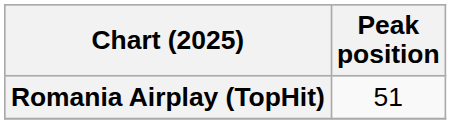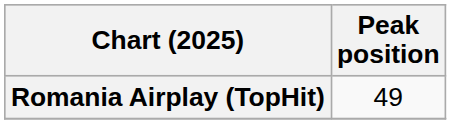 <table class="wikitable plainrowheaders" style="text-align:center">
 <tr>
 <th scope="col">Chart (2025)</th>
 <th scope="col">Peak<br>position</th>
 </tr>
 <tr>
 <th scope="row">Romania Airplay (TopHit)</th>
-<td>51</td>
+<td>49</td>
 </tr>
 <tr>
 </tr>
 </table>
